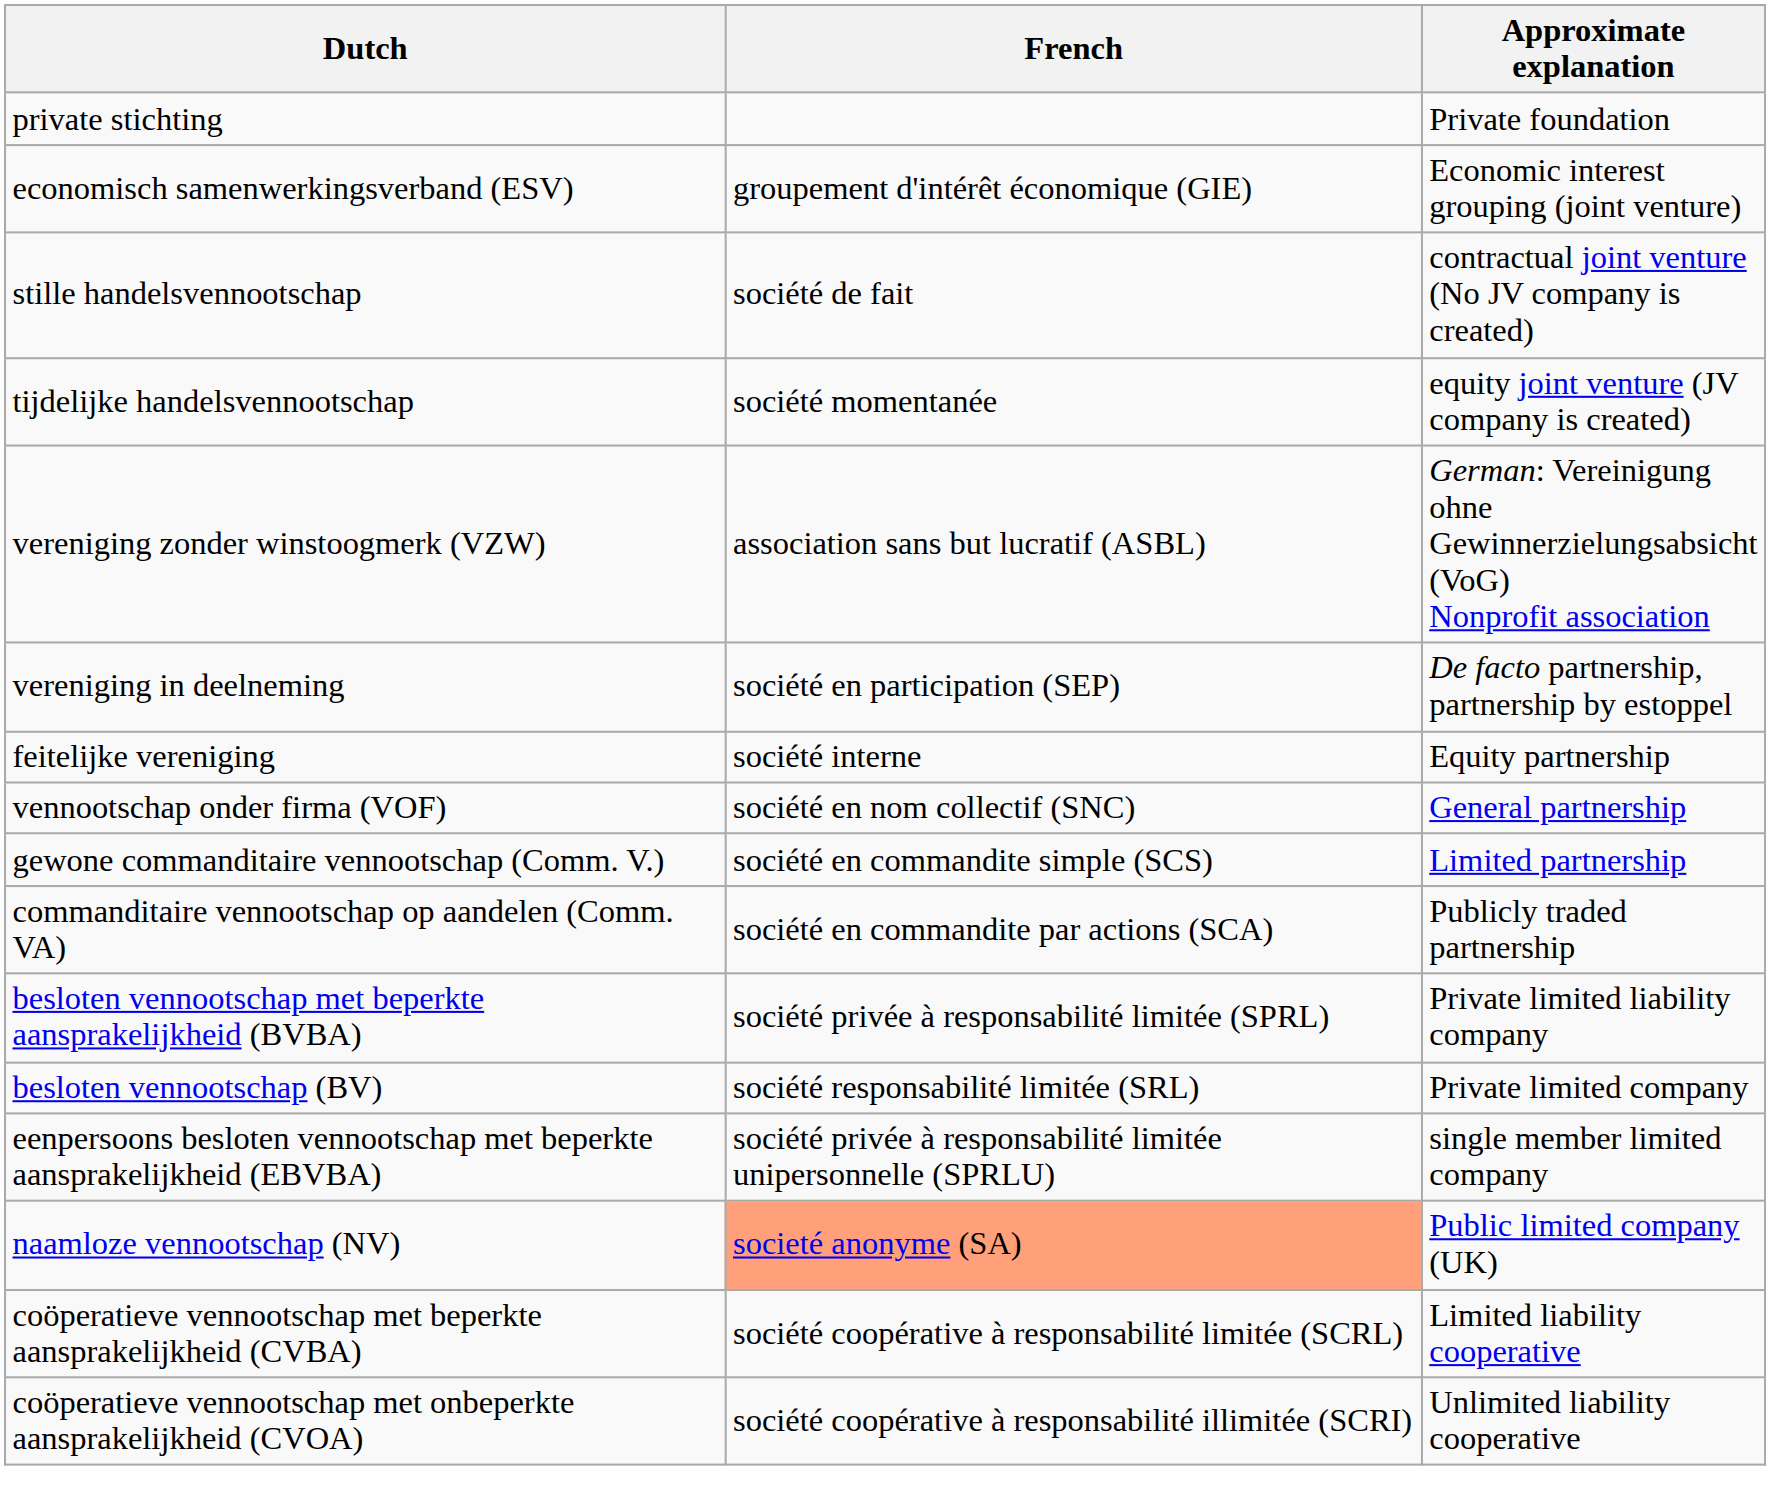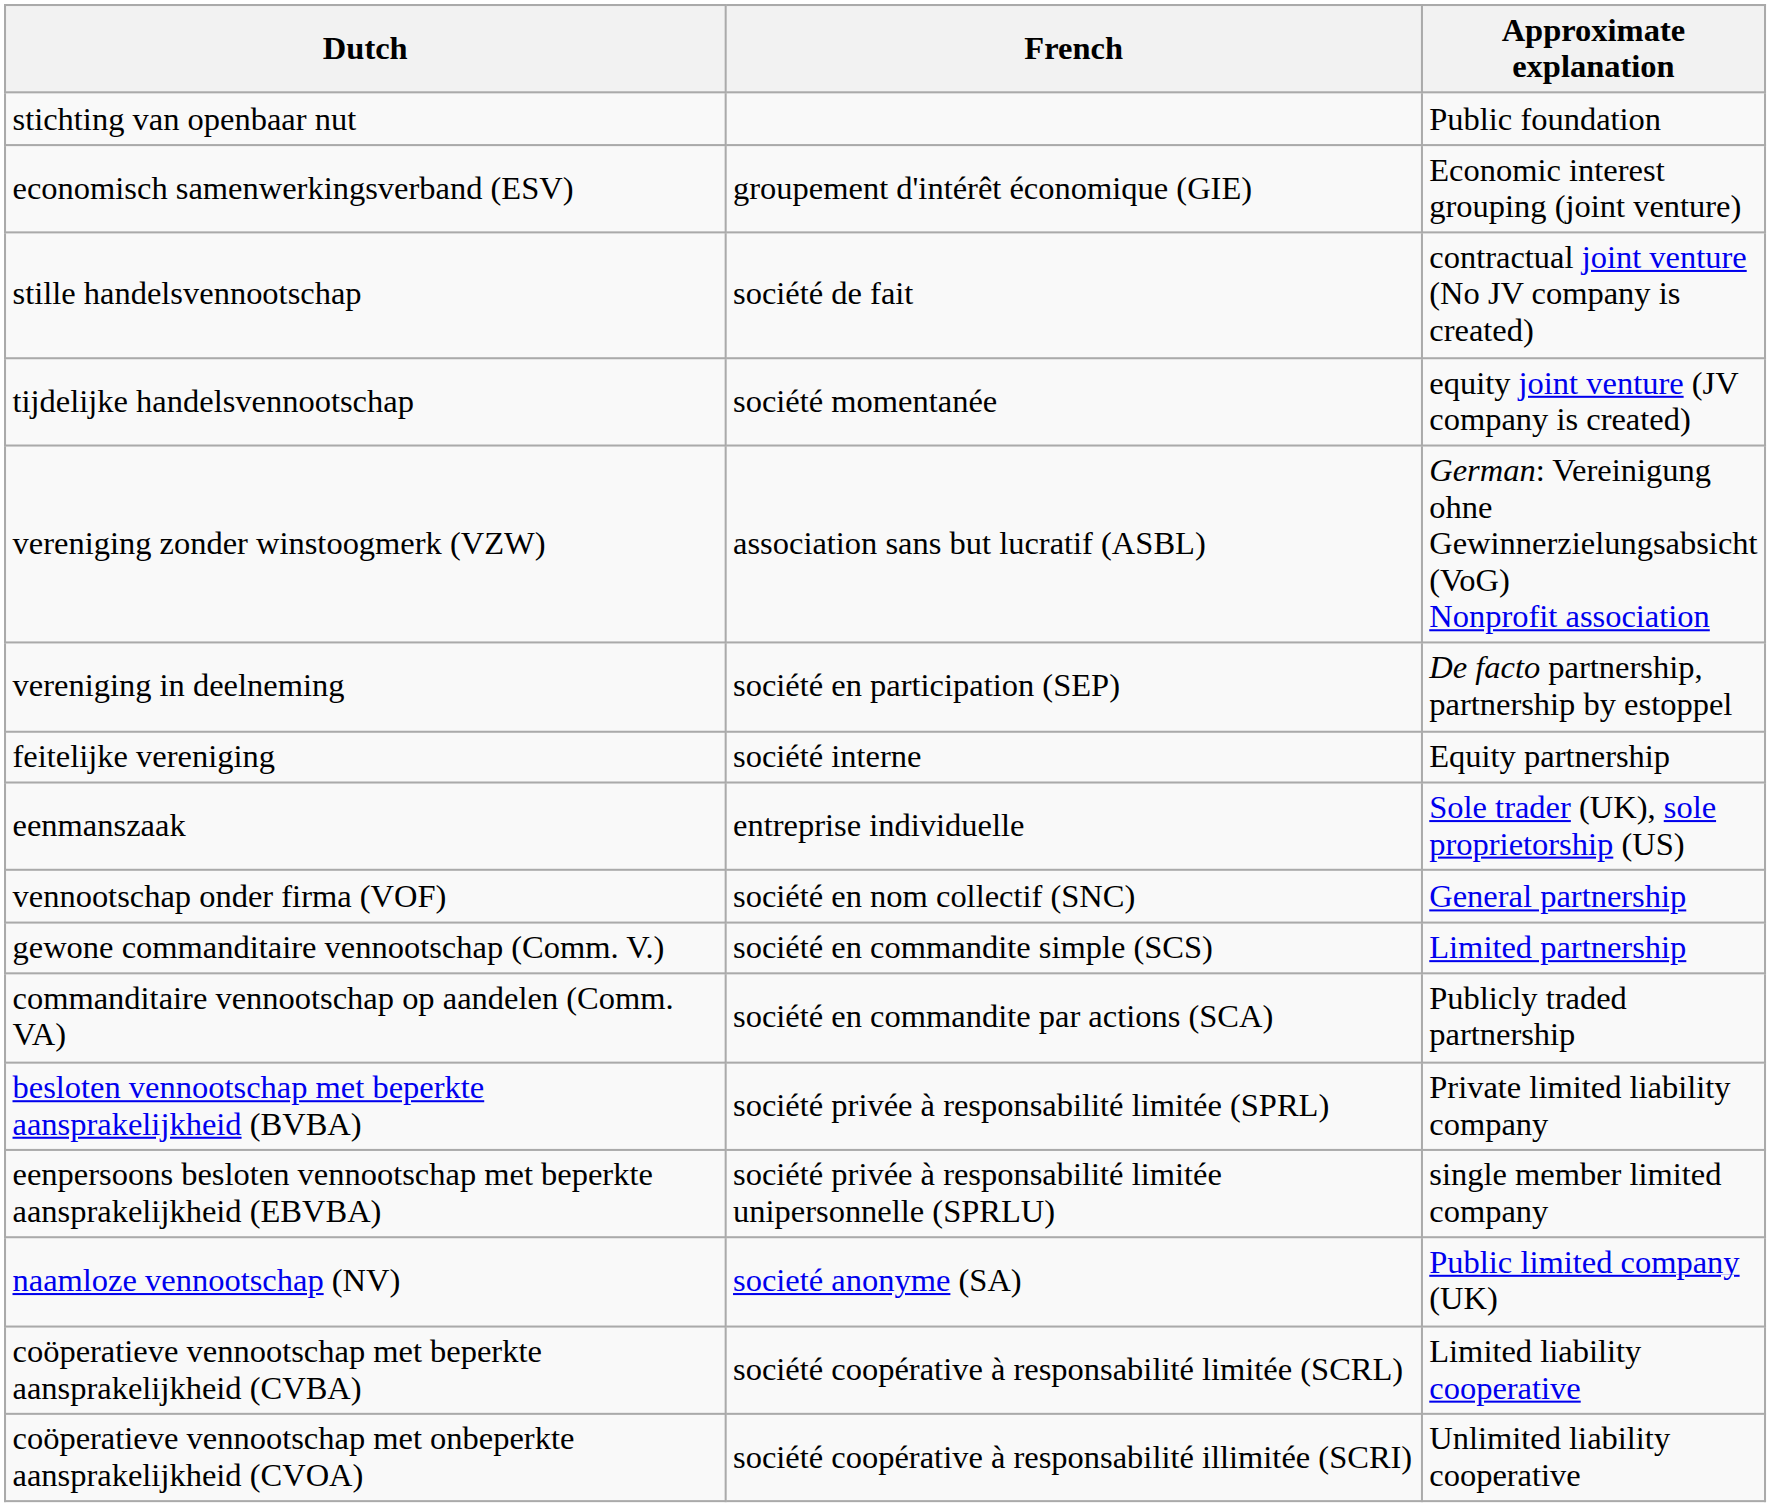 <table class="wikitable">
 <tr>
 <th style="width:300pt;">Dutch</th>
 <th style="width:300pt;">French</th>
 <th>Approximate explanation</th>
 </tr>
 <tr>
-<td>private stichting</td>
+<td>stichting van openbaar nut</td>
 <td></td>
-<td>Private foundation</td>
+<td>Public foundation</td>
 </tr>
 <tr>
 <td>economisch samenwerkingsverband (ESV)</td>
 <td>groupement d'intérêt économique (GIE)</td>
 <td>Economic interest grouping (joint venture)</td>
 </tr>
 <tr>
 <td>stille handelsvennootschap</td>
 <td>société de fait</td>
 <td>contractual <a href='#'>joint venture</a> (No JV company is created)</td>
 </tr>
 <tr>
 <td>tijdelijke handelsvennootschap</td>
 <td>société momentanée</td>
 <td>equity <a href='#'>joint venture</a> (JV company is created)</td>
 </tr>
 <tr>
 <td>vereniging zonder winstoogmerk (VZW)</td>
 <td>association sans but lucratif (ASBL)</td>
 <td><em>German</em>: Vereinigung ohne Gewinnerzielungsabsicht (VoG)<br><a href='#'>Nonprofit association</a></td>
 </tr>
 <tr>
 <td>vereniging in deelneming</td>
 <td>société en participation (SEP)</td>
 <td><em>De facto</em> partnership, partnership by estoppel</td>
 </tr>
 <tr>
 <td>feitelijke vereniging</td>
 <td>société interne</td>
 <td>Equity partnership</td>
 </tr>
 <tr>
+<td>eenmanszaak</td>
+<td>entreprise individuelle</td>
+<td><a href='#'>Sole trader</a> (UK), <a href='#'>sole proprietorship</a> (US)</td>
+</tr>
+<tr>
 <td>vennootschap onder firma (VOF)</td>
 <td>société en nom collectif (SNC)</td>
 <td><a href='#'>General partnership</a></td>
 </tr>
 <tr>
 <td>gewone commanditaire vennootschap (Comm. V.)</td>
 <td>société en commandite simple (SCS)</td>
 <td><a href='#'>Limited partnership</a></td>
 </tr>
 <tr>
 <td>commanditaire vennootschap op aandelen (Comm. VA)</td>
 <td>société en commandite par actions (SCA)</td>
 <td>Publicly traded partnership</td>
 </tr>
 <tr>
 <td><a href='#'>besloten vennootschap met beperkte aansprakelijkheid</a> (BVBA)</td>
 <td>société privée à responsabilité limitée (SPRL)</td>
 <td>Private limited liability company</td>
 </tr>
 <tr>
-<td><a href='#'>besloten vennootschap</a> (BV)</td>
-<td>société responsabilité limitée (SRL)</td>
-<td>Private limited company</td>
-</tr>
-<tr>
 <td>eenpersoons besloten vennootschap met beperkte aansprakelijkheid (EBVBA)</td>
 <td>société privée à responsabilité limitée unipersonnelle (SPRLU)</td>
 <td>single member limited company</td>
 </tr>
 <tr>
 <td><a href='#'>naamloze vennootschap</a> (NV)</td>
-<td style="background: lightsalmon;"><a href='#'>societé anonyme</a> (SA)</td>
+<td><a href='#'>societé anonyme</a> (SA)</td>
 <td><a href='#'>Public limited company</a> (UK)</td>
 </tr>
 <tr>
 <td>coöperatieve vennootschap met beperkte aansprakelijkheid (CVBA)</td>
 <td>société coopérative à responsabilité limitée (SCRL)</td>
 <td>Limited liability <a href='#'>cooperative</a></td>
 </tr>
 <tr>
 <td>coöperatieve vennootschap met onbeperkte aansprakelijkheid (CVOA)</td>
 <td>société coopérative à responsabilité illimitée (SCRI)</td>
 <td>Unlimited liability cooperative</td>
 </tr>
 </table>
